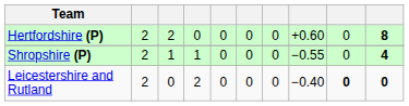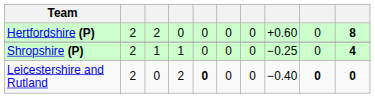 <table class="wikitable" style="text-align:center">
 <tr>
 <th width="150">Team</th>
 <th width="25"></th>
 <th width="25"></th>
 <th width="25"></th>
 <th width="25"></th>
 <th width="25"></th>
 <th width="25"></th>
 <th width="40"></th>
 <th width="40"></th>
 <th width="40"></th>
 </tr>
 <tr style="background:#cfc">
 <td style="text-align:left"><a href='#'>Hertfordshire</a> <strong>(P)</strong></td>
 <td>2</td>
 <td>2</td>
 <td>0</td>
 <td>0</td>
 <td>0</td>
 <td>0</td>
 <td>+0.60</td>
 <td>0</td>
 <td><strong>8</strong></td>
 </tr>
 <tr>
 </tr>
 <tr style="background:#cfc">
 <td style="text-align:left"><a href='#'>Shropshire</a> <strong>(P)</strong></td>
 <td>2</td>
 <td>1</td>
 <td>1</td>
 <td>0</td>
 <td>0</td>
 <td>0</td>
-<td>−0.55</td>
+<td>−0.25</td>
 <td>0</td>
 <td><strong>4</strong></td>
 </tr>
 <tr>
 <td style="text-align:left"><a href='#'>Leicestershire and Rutland</a></td>
 <td>2</td>
 <td>0</td>
 <td>2</td>
-<td>0</td>
+<td><strong>0</strong></td>
 <td>0</td>
 <td>0</td>
 <td>−0.40</td>
 <td><strong>0</strong></td>
 <td><strong>0</strong></td>
 </tr>
 </table>
